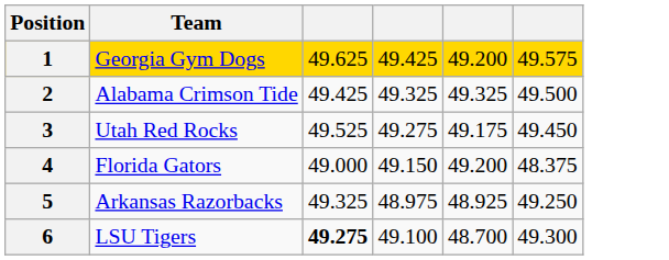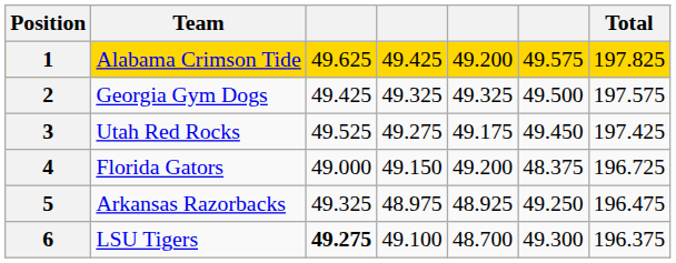 <table class="wikitable sortable" style="text-align:center; font-size:95%">
 <tr>
 <th scope=col>Position</th>
 <th scope=col>Team</th>
 <th scope=col></th>
 <th scope=col></th>
 <th scope=col></th>
 <th scope=col></th>
+<th scope=col>Total</th>
 </tr>
 <tr bgcolor=gold>
 <th scope=row>1</th>
-<td align=left><a href='#'>Georgia Gym Dogs</a></td>
+<td align=left><a href='#'>Alabama Crimson Tide</a></td>
 <td>49.625</td>
 <td>49.425</td>
 <td>49.200</td>
 <td>49.575</td>
+<td>197.825</td>
 </tr>
 <tr>
 <th scope=row>2</th>
-<td align=left><a href='#'>Alabama Crimson Tide</a></td>
+<td align=left><a href='#'>Georgia Gym Dogs</a></td>
 <td>49.425</td>
 <td>49.325</td>
 <td>49.325</td>
 <td>49.500</td>
+<td>197.575</td>
 </tr>
 <tr>
 <th scope=row>3</th>
 <td align=left><a href='#'>Utah Red Rocks</a></td>
 <td>49.525</td>
 <td>49.275</td>
 <td>49.175</td>
 <td>49.450</td>
+<td>197.425</td>
 </tr>
 <tr>
 <th scope=row>4</th>
 <td align=left><a href='#'>Florida Gators</a></td>
 <td>49.000</td>
 <td>49.150</td>
 <td>49.200</td>
 <td>48.375</td>
+<td>196.725</td>
 </tr>
 <tr>
 <th scope=row>5</th>
 <td align=left><a href='#'>Arkansas Razorbacks</a></td>
 <td>49.325</td>
 <td>48.975</td>
 <td>48.925</td>
 <td>49.250</td>
+<td>196.475</td>
 </tr>
 <tr>
 <th scope=row>6</th>
 <td align=left><a href='#'>LSU Tigers</a></td>
 <td><strong>49.275</strong></td>
 <td>49.100</td>
 <td>48.700</td>
 <td>49.300</td>
+<td>196.375</td>
 </tr>
 </table>
